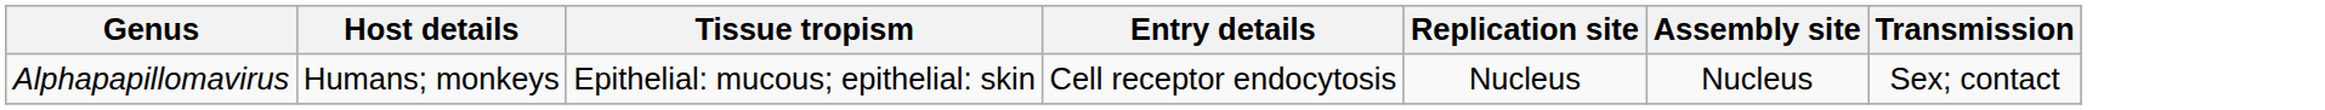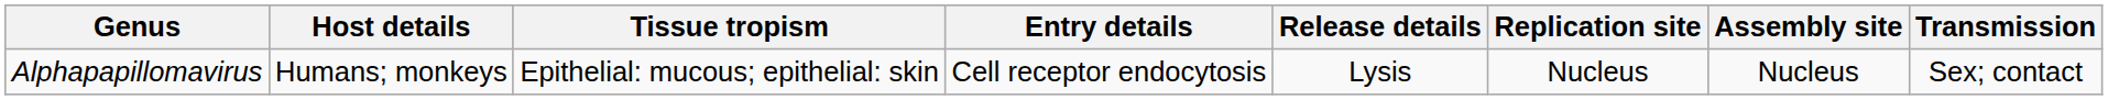 <table class="wikitable sortable" style="text-align:center">
 <tr>
 <th>Genus</th>
 <th>Host details</th>
 <th>Tissue tropism</th>
 <th>Entry details</th>
+<th>Release details</th>
 <th>Replication site</th>
 <th>Assembly site</th>
 <th>Transmission</th>
 </tr>
 <tr>
 <td><em>Alphapapillomavirus</em></td>
 <td>Humans; monkeys</td>
 <td>Epithelial: mucous; epithelial: skin</td>
 <td>Cell receptor endocytosis</td>
+<td>Lysis</td>
 <td>Nucleus</td>
 <td>Nucleus</td>
 <td>Sex; contact</td>
 </tr>
 </table>
